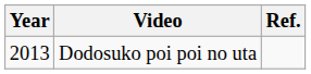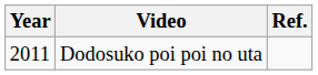 <table class="wikitable">
 <tr>
 <th>Year</th>
 <th>Video</th>
 <th>Ref.</th>
 </tr>
 <tr>
-<td>2013</td>
+<td>2011</td>
 <td>Dodosuko poi poi no uta</td>
 <td></td>
 </tr>
 </table>
